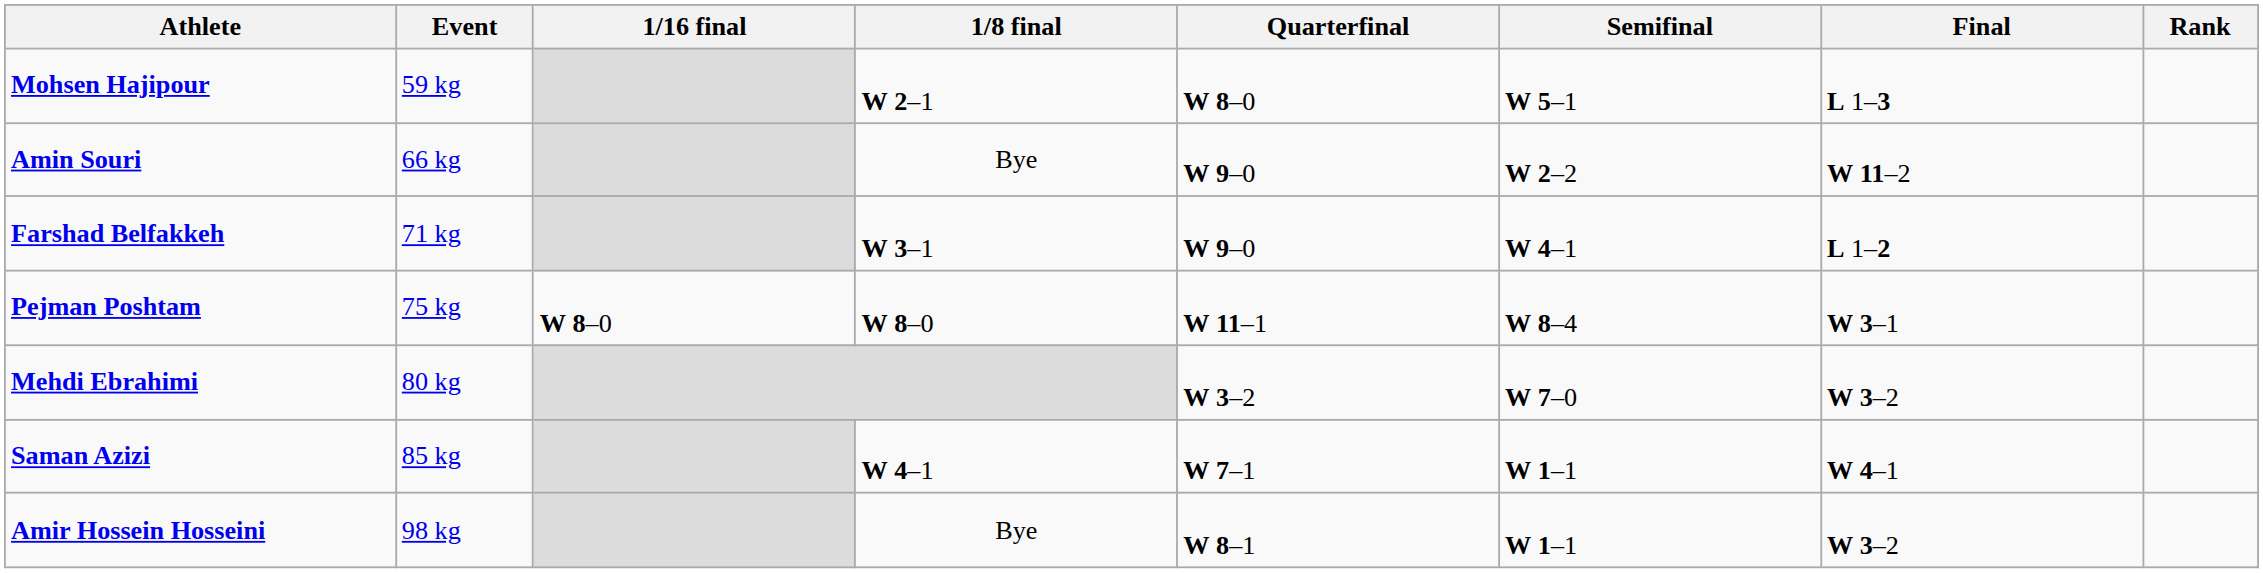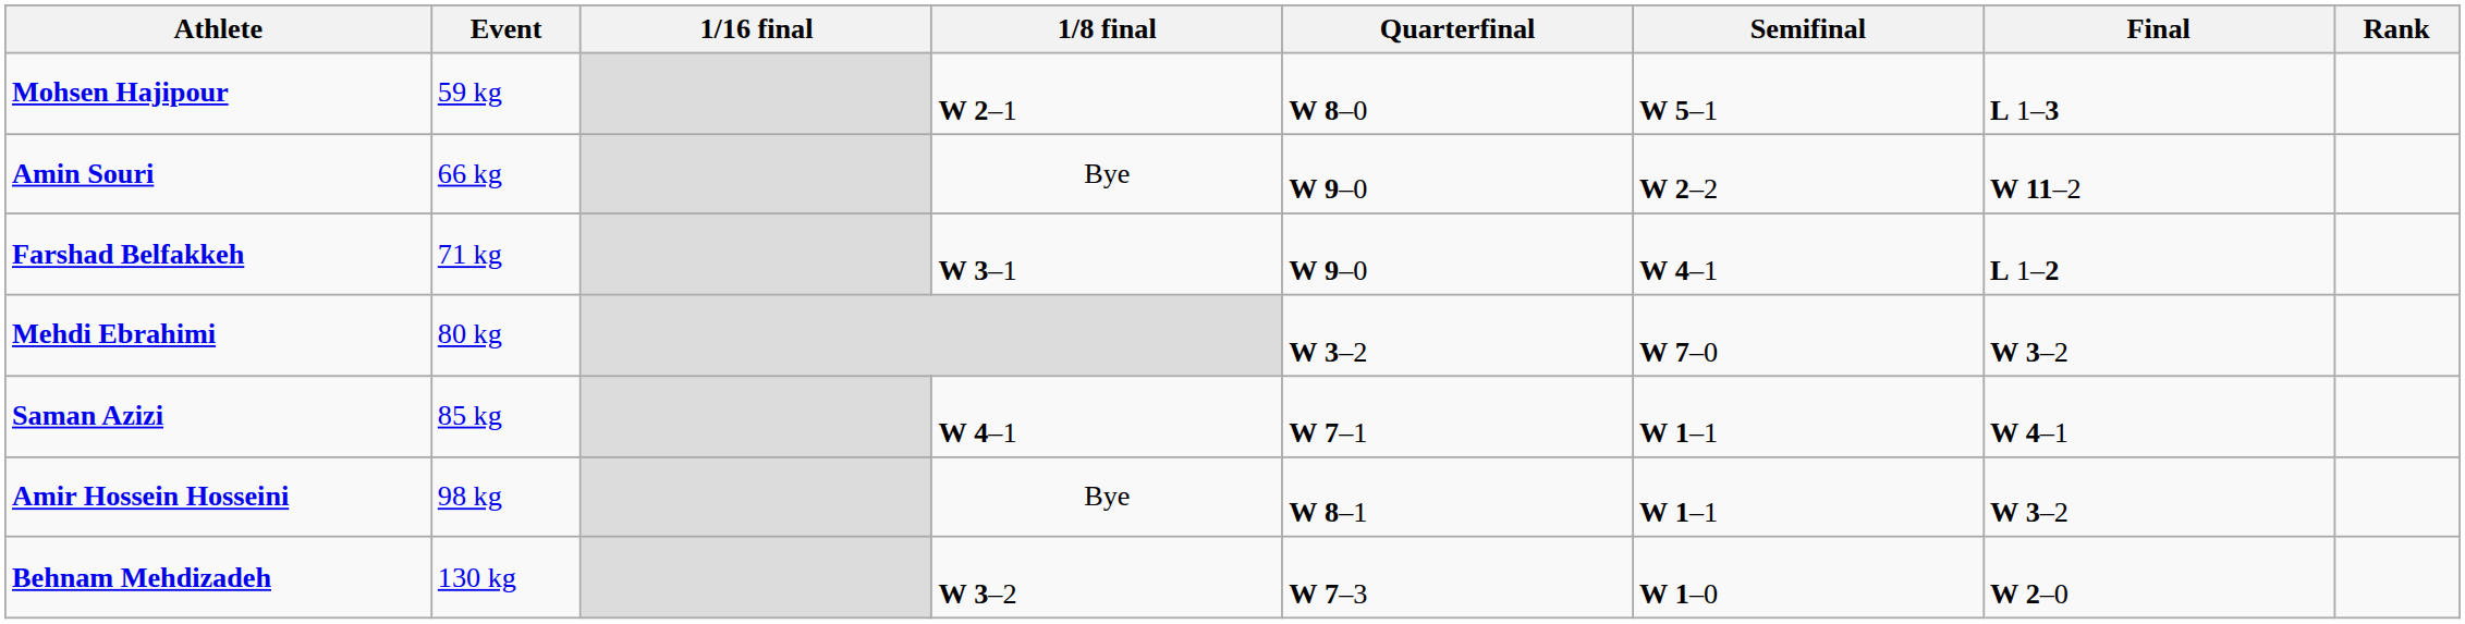 <table class="wikitable" width="98%" style="text-align:left; font-size:90%">
 <tr>
 <th width="17%">Athlete</th>
 <th width="6%">Event</th>
 <th width="14%">1/16 final</th>
 <th width="14%">1/8 final</th>
 <th width="14%">Quarterfinal</th>
 <th width="14%">Semifinal</th>
 <th width="14%">Final</th>
 <th width="5%">Rank</th>
 </tr>
 <tr>
 <td><strong><a href='#'>Mohsen Hajipour</a></strong></td>
 <td><a href='#'>59 kg</a></td>
 <td bgcolor=#DCDCDC></td>
 <td><br><strong>W</strong> <strong>2</strong>–1</td>
 <td><br><strong>W</strong> <strong>8</strong>–0</td>
 <td><br><strong>W</strong> <strong>5</strong>–1</td>
 <td><br><strong>L</strong> 1–<strong>3</strong></td>
 <td align=center></td>
 </tr>
 <tr>
 <td><strong><a href='#'>Amin Souri</a></strong></td>
 <td><a href='#'>66 kg</a></td>
 <td bgcolor=#DCDCDC></td>
 <td align=center>Bye</td>
 <td><br><strong>W</strong> <strong>9</strong>–0</td>
 <td><br><strong>W</strong> <strong>2</strong>–2</td>
 <td><br><strong>W</strong> <strong>11</strong>–2</td>
 <td align=center></td>
 </tr>
 <tr>
 <td><strong><a href='#'>Farshad Belfakkeh</a></strong></td>
 <td><a href='#'>71 kg</a></td>
 <td bgcolor=#DCDCDC></td>
 <td><br><strong>W</strong> <strong>3</strong>–1</td>
 <td><br><strong>W</strong> <strong>9</strong>–0</td>
 <td><br><strong>W</strong> <strong>4</strong>–1</td>
 <td><br><strong>L</strong> 1–<strong>2</strong></td>
 <td align=center></td>
 </tr>
 <tr>
-<td><strong><a href='#'>Pejman Poshtam</a></strong></td>
-<td><a href='#'>75 kg</a></td>
-<td><br><strong>W</strong> <strong>8</strong>–0</td>
-<td><br><strong>W</strong> <strong>8</strong>–0</td>
-<td><br><strong>W</strong> <strong>11</strong>–1</td>
-<td><br><strong>W</strong> <strong>8</strong>–4</td>
-<td><br><strong>W</strong> <strong>3</strong>–1</td>
-<td align=center></td>
-</tr>
-<tr>
 <td><strong><a href='#'>Mehdi Ebrahimi</a></strong></td>
 <td><a href='#'>80 kg</a></td>
 <td colspan=2 bgcolor=#DCDCDC></td>
 <td><br><strong>W</strong> <strong>3</strong>–2</td>
 <td><br><strong>W</strong> <strong>7</strong>–0</td>
 <td><br><strong>W</strong> <strong>3</strong>–2</td>
 <td align=center></td>
 </tr>
 <tr>
 <td><strong><a href='#'>Saman Azizi</a></strong></td>
 <td><a href='#'>85 kg</a></td>
 <td bgcolor=#DCDCDC></td>
 <td><br><strong>W</strong> <strong>4</strong>–1</td>
 <td><br><strong>W</strong> <strong>7</strong>–1</td>
 <td><br><strong>W</strong> <strong>1</strong>–1</td>
 <td><br><strong>W</strong> <strong>4</strong>–1</td>
 <td align=center></td>
 </tr>
 <tr>
 <td><strong><a href='#'>Amir Hossein Hosseini</a></strong></td>
 <td><a href='#'>98 kg</a></td>
 <td bgcolor=#DCDCDC></td>
 <td align=center>Bye</td>
 <td><br><strong>W</strong> <strong>8</strong>–1</td>
 <td><br><strong>W</strong> <strong>1</strong>–1</td>
 <td><br><strong>W</strong> <strong>3</strong>–2</td>
 <td align=center></td>
 </tr>
+<tr>
+<td><strong><a href='#'>Behnam Mehdizadeh</a></strong></td>
+<td><a href='#'>130 kg</a></td>
+<td bgcolor=#DCDCDC></td>
+<td><br><strong>W</strong> <strong>3</strong>–2</td>
+<td><br><strong>W</strong> <strong>7</strong>–3</td>
+<td><br><strong>W</strong> <strong>1</strong>–0</td>
+<td><br><strong>W</strong> <strong>2</strong>–0</td>
+<td align=center></td>
+</tr>
 </table>
